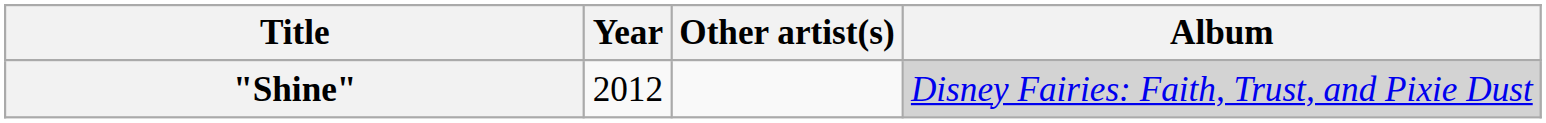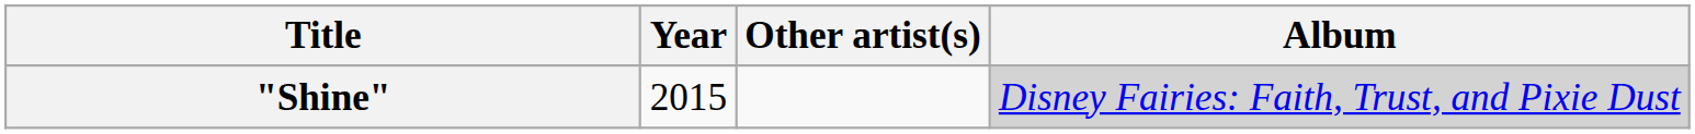 <table class="wikitable plainrowheaders" style="text-align:center;">
 <tr>
 <th scope="col" style="width:16em;">Title</th>
 <th scope="col">Year</th>
 <th scope="col">Other artist(s)</th>
 <th scope="col">Album</th>
 </tr>
 <tr>
 <th scope="row">"Shine"</th>
-<td>2012</td>
+<td>2015</td>
 <td></td>
 <td style="background: lightgrey;"><em><a href='#'>Disney Fairies: Faith, Trust, and Pixie Dust</a></em></td>
 </tr>
 </table>
